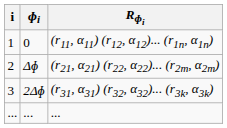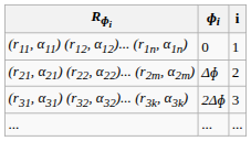 <table class="wikitable">
 <tr>
+<th><em>R<sub>ɸ<sub>i</sub></sub></em></th>
+<th><em>ɸ<sub>i</sub></em></th>
 <th>i</th>
-<th><em>ɸ<sub>i</sub></em></th>
-<th><em>R<sub>ɸ<sub>i</sub></sub></em></th>
 </tr>
 <tr>
+<td><em>(r<sub>11</sub>, α<sub>11</sub>) (r<sub>12</sub>, α<sub>12</sub>)... (r<sub>1n</sub>, α<sub>1n</sub>)</em></td>
+<td>0</td>
 <td>1</td>
-<td>0</td>
-<td><em>(r<sub>11</sub>, α<sub>11</sub>) (r<sub>12</sub>, α<sub>12</sub>)... (r<sub>1n</sub>, α<sub>1n</sub>)</em></td>
 </tr>
 <tr>
+<td><em>(r<sub>21</sub>, α<sub>21</sub>) (r<sub>22</sub>, α<sub>22</sub>)... (r<sub>2m</sub>, α<sub>2m</sub>)</em></td>
+<td><em>Δɸ</em></td>
 <td>2</td>
-<td><em>Δɸ</em></td>
-<td><em>(r<sub>21</sub>, α<sub>21</sub>) (r<sub>22</sub>, α<sub>22</sub>)... (r<sub>2m</sub>, α<sub>2m</sub>)</em></td>
 </tr>
 <tr>
+<td><em>(r<sub>31</sub>, α<sub>31</sub>) (r<sub>32</sub>, α<sub>32</sub>)... (r<sub>3k</sub>, α<sub>3k</sub>)</em></td>
+<td><em>2Δɸ</em></td>
 <td>3</td>
-<td><em>2Δɸ</em></td>
-<td><em>(r<sub>31</sub>, α<sub>31</sub>) (r<sub>32</sub>, α<sub>32</sub>)... (r<sub>3k</sub>, α<sub>3k</sub>)</em></td>
 </tr>
 <tr>
 <td>...</td>
 <td>...</td>
 <td>...</td>
 </tr>
 </table>
